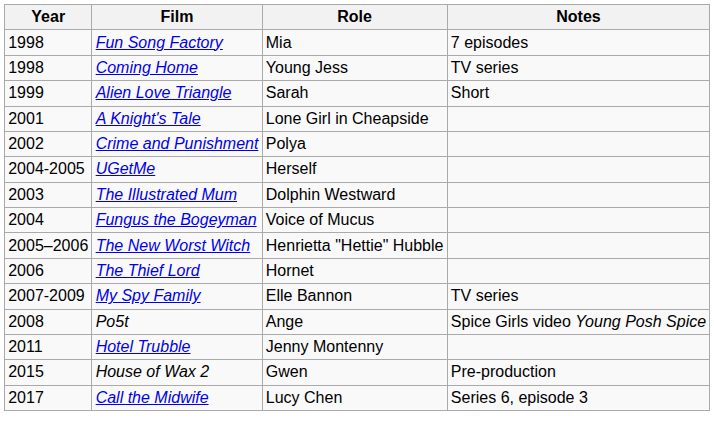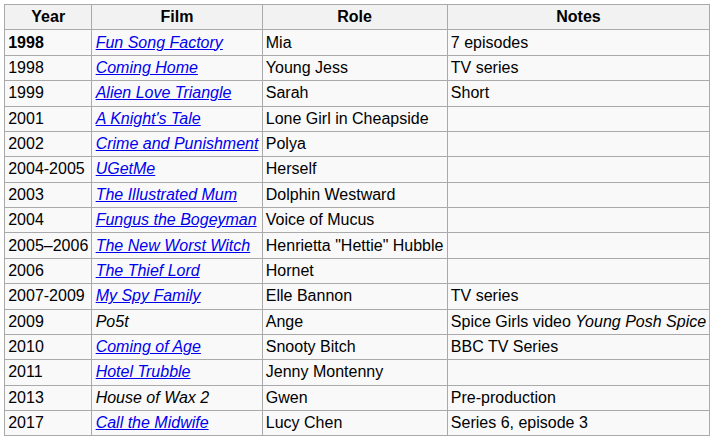 <table class="wikitable sortable">
 <tr>
 <th>Year</th>
 <th>Film</th>
 <th>Role</th>
 <th>Notes</th>
 </tr>
 <tr>
-<td>1998</td>
+<td><strong>1998</strong></td>
 <td><em><a href='#'>Fun Song Factory</a></em></td>
 <td>Mia</td>
 <td>7 episodes</td>
 </tr>
 <tr>
 <td>1998</td>
 <td><em><a href='#'>Coming Home</a></em></td>
 <td>Young Jess</td>
 <td>TV series</td>
 </tr>
 <tr>
 <td>1999</td>
 <td><em><a href='#'>Alien Love Triangle</a></em></td>
 <td>Sarah</td>
 <td>Short</td>
 </tr>
 <tr>
 <td>2001</td>
 <td><em><a href='#'>A Knight's Tale</a></em></td>
 <td>Lone Girl in Cheapside</td>
 <td></td>
 </tr>
 <tr>
 <td>2002</td>
 <td><em><a href='#'>Crime and Punishment</a></em></td>
 <td>Polya</td>
 <td></td>
 </tr>
 <tr>
 <td>2004-2005</td>
 <td><em><a href='#'>UGetMe</a></em></td>
 <td>Herself</td>
 <td></td>
 </tr>
 <tr>
 <td>2003</td>
 <td><em><a href='#'>The Illustrated Mum</a></em></td>
 <td>Dolphin Westward</td>
 <td></td>
 </tr>
 <tr>
 <td>2004</td>
 <td><em><a href='#'>Fungus the Bogeyman</a></em></td>
 <td>Voice of Mucus</td>
 <td></td>
 </tr>
 <tr>
 <td>2005–2006</td>
 <td><em><a href='#'>The New Worst Witch</a></em></td>
 <td>Henrietta "Hettie" Hubble</td>
 <td></td>
 </tr>
 <tr>
 <td>2006</td>
 <td><em><a href='#'>The Thief Lord</a></em></td>
 <td>Hornet</td>
 <td></td>
 </tr>
 <tr>
 <td>2007-2009</td>
 <td><em><a href='#'>My Spy Family</a></em></td>
 <td>Elle Bannon</td>
 <td>TV series</td>
 </tr>
 <tr>
-<td>2008</td>
+<td>2009</td>
 <td><em>Po5t</em></td>
 <td>Ange</td>
 <td>Spice Girls video <em>Young Posh Spice</em></td>
+</tr>
+<tr>
+<td>2010</td>
+<td><em><a href='#'>Coming of Age</a></em></td>
+<td>Snooty Bitch</td>
+<td>BBC TV Series</td>
 </tr>
 <tr>
 <td>2011</td>
 <td><em><a href='#'>Hotel Trubble</a></em></td>
 <td>Jenny Montenny</td>
 <td></td>
 </tr>
 <tr>
-<td>2015</td>
+<td>2013</td>
 <td><em>House of Wax 2</em></td>
 <td>Gwen</td>
 <td>Pre-production</td>
 </tr>
 <tr>
 <td>2017</td>
 <td><em><a href='#'>Call the Midwife</a></em></td>
 <td>Lucy Chen</td>
 <td>Series 6, episode 3</td>
 </tr>
 </table>
